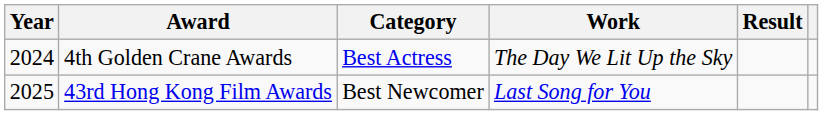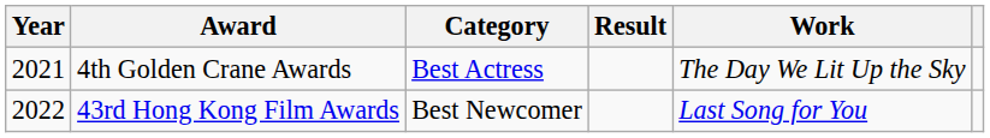 <table class="wikitable plainrowheaders">
 <tr>
 <th>Year</th>
 <th>Award</th>
 <th>Category</th>
+<th>Result</th>
 <th>Work</th>
-<th>Result</th>
 <th></th>
 </tr>
 <tr>
-<td>2024</td>
+<td>2021</td>
 <td>4th Golden Crane Awards</td>
 <td><a href='#'>Best Actress</a></td>
+<td></td>
 <td><em>The Day We Lit Up the Sky</em></td>
-<td></td>
 <td></td>
 </tr>
 <tr>
-<td>2025</td>
+<td>2022</td>
 <td><a href='#'>43rd Hong Kong Film Awards</a></td>
 <td>Best Newcomer</td>
+<td></td>
 <td><em><a href='#'>Last Song for You</a></em></td>
-<td></td>
 <td></td>
 </tr>
 </table>
